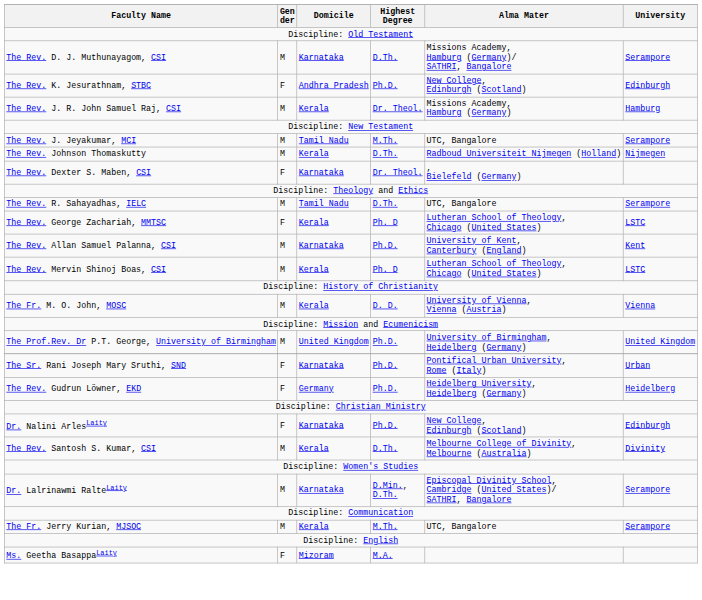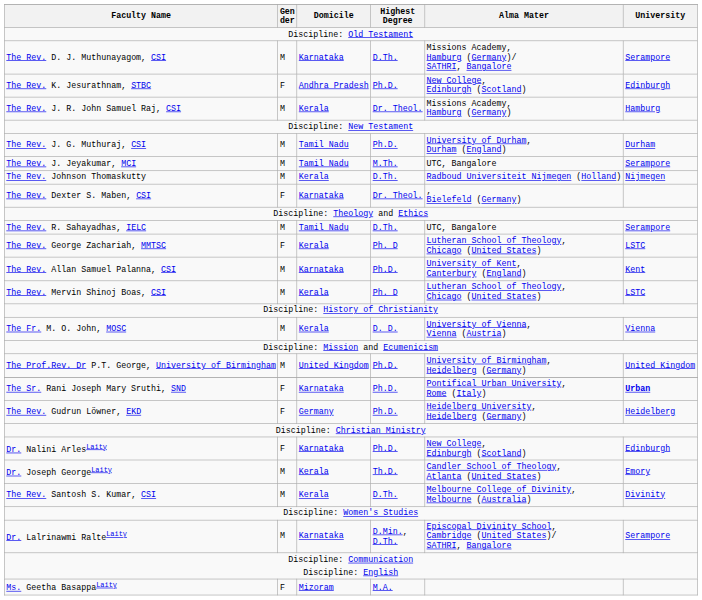 <table class="wikitable sortable">
 <tr>
 </tr>
 <tr>
 <th>Faculty Name</th>
 <th>Gen<br>der</th>
 <th>Domicile</th>
 <th>Highest<br>Degree</th>
 <th>Alma Mater</th>
 <th>University</th>
 </tr>
 <tr>
 <td colspan="6" style="border: 0px solid black; text-align: center;">Discipline: <a href='#'>Old Testament</a></td>
 </tr>
 <tr>
 <td><a href='#'>The Rev.</a> D. J. Muthunayagom, <a href='#'>CSI</a></td>
 <td>M</td>
 <td><a href='#'>Karnataka</a></td>
 <td><a href='#'>D.Th.</a></td>
 <td>Missions Academy, <br><a href='#'>Hamburg</a> (<a href='#'>Germany</a>)/<br><a href='#'>SATHRI</a>, <a href='#'>Bangalore</a></td>
 <td><a href='#'>Serampore</a></td>
 </tr>
 <tr>
 <td><a href='#'>The Rev.</a> K. Jesurathnam, <a href='#'>STBC</a></td>
 <td>F</td>
 <td><a href='#'>Andhra Pradesh</a></td>
 <td><a href='#'>Ph.D.</a></td>
 <td><a href='#'>New College</a>, <br><a href='#'>Edinburgh</a> (<a href='#'>Scotland</a>)</td>
 <td><a href='#'>Edinburgh</a></td>
 </tr>
 <tr>
 <td><a href='#'>The Rev.</a> J. R. John Samuel Raj, <a href='#'>CSI</a></td>
 <td>M</td>
 <td><a href='#'>Kerala</a></td>
 <td><a href='#'>Dr. Theol.</a></td>
 <td>Missions Academy, <br><a href='#'>Hamburg</a> (<a href='#'>Germany</a>)</td>
 <td><a href='#'>Hamburg</a></td>
 </tr>
 <tr>
 <td colspan="6" style="border: 0px solid black; text-align: center;">Discipline: <a href='#'>New Testament</a></td>
+</tr>
+<tr>
+<td><a href='#'>The Rev.</a> J. G. Muthuraj, <a href='#'>CSI</a></td>
+<td>M</td>
+<td><a href='#'>Tamil Nadu</a></td>
+<td><a href='#'>Ph.D.</a></td>
+<td><a href='#'>University of Durham</a>, <br><a href='#'>Durham</a> (<a href='#'>England</a>)</td>
+<td><a href='#'>Durham</a></td>
 </tr>
 <tr>
 <td><a href='#'>The Rev.</a> J. Jeyakumar, <a href='#'>MCI</a></td>
 <td>M</td>
 <td><a href='#'>Tamil Nadu</a></td>
 <td><a href='#'>M.Th.</a></td>
 <td>UTC, Bangalore</td>
 <td><a href='#'>Serampore</a></td>
 </tr>
 <tr>
 <td><a href='#'>The Rev.</a> Johnson Thomaskutty</td>
 <td>M</td>
 <td><a href='#'>Kerala</a></td>
 <td><a href='#'>D.Th.</a></td>
 <td><a href='#'>Radboud Universiteit Nijmegen</a> (<a href='#'>Holland</a>)</td>
 <td><a href='#'>Nijmegen</a></td>
 </tr>
 <tr>
 <td><a href='#'>The Rev.</a> Dexter S. Maben, <a href='#'>CSI</a></td>
 <td>F</td>
 <td><a href='#'>Karnataka</a></td>
 <td><a href='#'>Dr. Theol.</a></td>
 <td>,<br> <a href='#'>Bielefeld</a> (<a href='#'>Germany</a>)</td>
 <td></td>
 </tr>
 <tr>
 <td colspan="6" style="border: 0px solid black; text-align: center;">Discipline: <a href='#'>Theology</a> and <a href='#'>Ethics</a></td>
 </tr>
 <tr>
 <td><a href='#'>The Rev.</a> R. Sahayadhas, <a href='#'>IELC</a></td>
 <td>M</td>
 <td><a href='#'>Tamil Nadu</a></td>
 <td><a href='#'>D.Th.</a></td>
 <td>UTC, Bangalore</td>
 <td><a href='#'>Serampore</a></td>
 </tr>
 <tr>
 <td><a href='#'>The Rev.</a> George Zachariah, <a href='#'>MMTSC</a></td>
 <td>F</td>
 <td><a href='#'>Kerala</a></td>
 <td><a href='#'>Ph. D</a></td>
 <td><a href='#'>Lutheran School of Theology</a>,<br><a href='#'>Chicago</a> (<a href='#'>United States</a>)</td>
 <td><a href='#'>LSTC</a></td>
 </tr>
 <tr>
 <td><a href='#'>The Rev.</a> Allan Samuel Palanna, <a href='#'>CSI</a></td>
 <td>M</td>
 <td><a href='#'>Karnataka</a></td>
 <td><a href='#'>Ph.D.</a></td>
 <td><a href='#'>University of Kent</a>, <br><a href='#'>Canterbury</a> (<a href='#'>England</a>)</td>
 <td><a href='#'>Kent</a></td>
 </tr>
 <tr>
 <td><a href='#'>The Rev.</a> Mervin Shinoj Boas, <a href='#'>CSI</a></td>
 <td>M</td>
 <td><a href='#'>Kerala</a></td>
 <td><a href='#'>Ph. D</a></td>
 <td><a href='#'>Lutheran School of Theology</a>,<br><a href='#'>Chicago</a> (<a href='#'>United States</a>)</td>
 <td><a href='#'>LSTC</a></td>
 </tr>
 <tr>
 <td colspan="6" style="border: 0px solid black; text-align: center;">Discipline: <a href='#'>History of Christianity</a></td>
 </tr>
 <tr>
 <td><a href='#'>The Fr.</a> M. O. John, <a href='#'>MOSC</a></td>
 <td>M</td>
 <td><a href='#'>Kerala</a></td>
 <td><a href='#'>D. D.</a></td>
 <td><a href='#'>University of Vienna</a>, <br><a href='#'>Vienna</a> (<a href='#'>Austria</a>)</td>
 <td><a href='#'>Vienna</a></td>
 </tr>
 <tr>
 <td colspan="6" style="border: 0px solid black; text-align: center;">Discipline: <a href='#'>Mission</a> and <a href='#'>Ecumenicism</a></td>
 </tr>
 <tr>
 <td><a href='#'>The Prof.Rev. Dr</a> P.T. George, <a href='#'>University of Birmingham</a></td>
 <td>M</td>
 <td><a href='#'>United Kingdom</a></td>
 <td><a href='#'>Ph.D.</a></td>
 <td><a href='#'>University of Birmingham</a>,<br> <a href='#'>Heidelberg</a> (<a href='#'>Germany</a>)</td>
 <td><a href='#'>United Kingdom</a></td>
 </tr>
 <tr>
 </tr>
 <tr>
 <td><a href='#'>The Sr.</a> Rani Joseph Mary Sruthi, <a href='#'>SND</a></td>
 <td>F</td>
 <td><a href='#'>Karnataka</a></td>
 <td><a href='#'>Ph.D.</a></td>
 <td><a href='#'>Pontifical Urban University</a>,<br> <a href='#'>Rome</a> (<a href='#'>Italy</a>)</td>
-<td><a href='#'>Urban</a></td>
+<td><strong><a href='#'>Urban</a></strong></td>
 </tr>
 <tr>
 <td><a href='#'>The Rev.</a> Gudrun Löwner, <a href='#'>EKD</a></td>
 <td>F</td>
 <td><a href='#'>Germany</a></td>
 <td><a href='#'>Ph.D.</a></td>
 <td><a href='#'>Heidelberg University</a>,<br> <a href='#'>Heidelberg</a> (<a href='#'>Germany</a>)</td>
 <td><a href='#'>Heidelberg</a></td>
 </tr>
 <tr>
 <td colspan="6" style="border: 0px solid black; text-align: center;">Discipline: <a href='#'>Christian Ministry</a></td>
 </tr>
 <tr>
 <td><a href='#'>Dr.</a> Nalini Arles<sup><a href='#'>Laity</a></sup></td>
 <td>F</td>
 <td><a href='#'>Karnataka</a></td>
 <td><a href='#'>Ph.D.</a></td>
 <td><a href='#'>New College</a>, <br><a href='#'>Edinburgh</a> (<a href='#'>Scotland</a>)</td>
 <td><a href='#'>Edinburgh</a></td>
+</tr>
+<tr>
+<td><a href='#'>Dr.</a> Joseph George<sup><a href='#'>Laity</a></sup></td>
+<td>M</td>
+<td><a href='#'>Kerala</a></td>
+<td><a href='#'>Th.D.</a></td>
+<td><a href='#'>Candler School of Theology</a>,<br><a href='#'>Atlanta</a> (<a href='#'>United States</a>)</td>
+<td><a href='#'>Emory</a></td>
 </tr>
 <tr>
 <td><a href='#'>The Rev.</a> Santosh S. Kumar, <a href='#'>CSI</a></td>
 <td>M</td>
 <td><a href='#'>Kerala</a></td>
 <td><a href='#'>D.Th.</a></td>
 <td><a href='#'>Melbourne College of Divinity</a>, <br><a href='#'>Melbourne</a> (<a href='#'>Australia</a>)</td>
 <td><a href='#'>Divinity</a></td>
 </tr>
 <tr>
 <td colspan="6" style="border: 0px solid black; text-align: center;">Discipline: <a href='#'>Women's Studies</a></td>
 </tr>
 <tr>
 <td><a href='#'>Dr.</a> Lalrinawmi Ralte<sup><a href='#'>Laity</a></sup></td>
 <td>M</td>
 <td><a href='#'>Karnataka</a></td>
 <td><a href='#'>D.Min.</a>,<br> <a href='#'>D.Th.</a></td>
 <td><a href='#'>Episcopal Divinity School</a>, <br><a href='#'>Cambridge</a> (<a href='#'>United States</a>)/<br><a href='#'>SATHRI</a>, <a href='#'>Bangalore</a></td>
 <td><a href='#'>Serampore</a></td>
 </tr>
 <tr>
 <td colspan="6" style="border: 0px solid black; text-align: center;">Discipline: <a href='#'>Communication</a></td>
 </tr>
 <tr>
-<td><a href='#'>The Fr.</a> Jerry Kurian, <a href='#'>MJSOC</a></td>
-<td>M</td>
-<td><a href='#'>Kerala</a></td>
-<td><a href='#'>M.Th.</a></td>
-<td>UTC, Bangalore</td>
-<td><a href='#'>Serampore</a></td>
-</tr>
-<tr>
 <td colspan="6" style="border: 0px solid black; text-align: center;">Discipline: <a href='#'>English</a></td>
 </tr>
 <tr>
 <td><a href='#'>Ms.</a> Geetha Basappa<sup><a href='#'>Laity</a></sup></td>
 <td>F</td>
 <td><a href='#'>Mizoram</a></td>
 <td><a href='#'>M.A.</a></td>
 <td></td>
 <td></td>
 </tr>
 </table>
